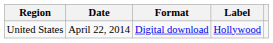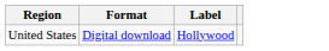 <table class="wikitable">
 <tr>
 <th>Region</th>
-<th>Date</th>
 <th>Format</th>
 <th>Label</th>
 <th></th>
 </tr>
 <tr>
 <td>United States</td>
-<td>April 22, 2014</td>
 <td><a href='#'>Digital download</a></td>
 <td><a href='#'>Hollywood</a></td>
 <td></td>
 </tr>
 </table>
